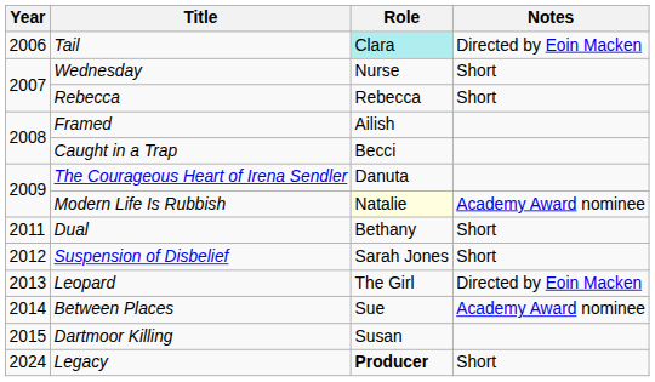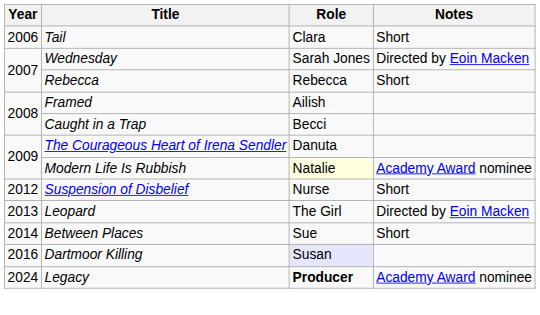 <table class="wikitable">
 <tr>
 <th>Year</th>
 <th>Title</th>
 <th>Role</th>
 <th class="unsortable">Notes</th>
 </tr>
 <tr>
 <td>2006</td>
 <td><em>Tail</em></td>
-<td style="background: paleturquoise;">Clara</td>
-<td>Directed by <a href='#'>Eoin Macken</a></td>
+<td>Clara</td>
+<td>Short</td>
 </tr>
 <tr>
 <td rowspan="2">2007</td>
 <td><em>Wednesday</em></td>
-<td>Nurse</td>
-<td>Short</td>
+<td>Sarah Jones</td>
+<td>Directed by <a href='#'>Eoin Macken</a></td>
 </tr>
 <tr>
 <td><em>Rebecca</em></td>
 <td>Rebecca</td>
 <td>Short</td>
 </tr>
 <tr>
 <td rowspan="2">2008</td>
 <td><em>Framed</em></td>
 <td>Ailish</td>
 <td></td>
 </tr>
 <tr>
 <td><em>Caught in a Trap</em></td>
 <td>Becci</td>
 <td></td>
 </tr>
 <tr>
 <td rowspan="2">2009</td>
 <td><em><a href='#'>The Courageous Heart of Irena Sendler</a></em></td>
 <td>Danuta</td>
 <td></td>
 </tr>
 <tr>
 <td><em>Modern Life Is Rubbish</em></td>
 <td style="background: lightyellow;">Natalie</td>
 <td><a href='#'>Academy Award</a> nominee</td>
 </tr>
 <tr>
-<td>2011</td>
-<td><em>Dual</em></td>
-<td>Bethany</td>
-<td>Short</td>
-</tr>
-<tr>
 <td>2012</td>
 <td><em><a href='#'>Suspension of Disbelief</a></em></td>
-<td>Sarah Jones</td>
+<td>Nurse</td>
 <td>Short</td>
 </tr>
 <tr>
 <td>2013</td>
 <td><em>Leopard</em></td>
 <td>The Girl</td>
 <td>Directed by <a href='#'>Eoin Macken</a></td>
 </tr>
 <tr>
 <td>2014</td>
 <td><em>Between Places</em></td>
 <td>Sue</td>
-<td><a href='#'>Academy Award</a> nominee</td>
+<td>Short</td>
 </tr>
 <tr>
-<td>2015</td>
+<td>2016</td>
 <td><em>Dartmoor Killing</em></td>
-<td>Susan</td>
+<td style="background: lavender;">Susan</td>
 <td></td>
 </tr>
 <tr>
 <td>2024</td>
 <td><em>Legacy</em></td>
 <td><strong>Producer</strong></td>
-<td>Short</td>
+<td><a href='#'>Academy Award</a> nominee</td>
 </tr>
 </table>
